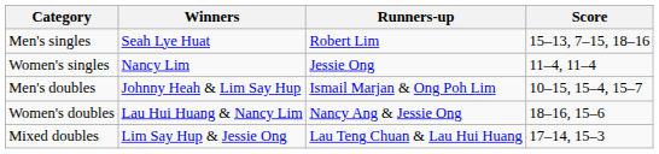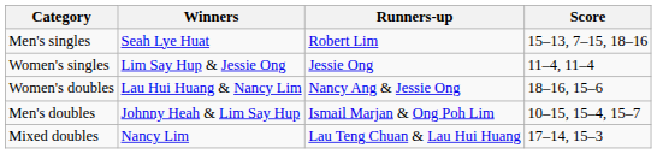 <table class="wikitable">
 <tr>
 <th>Category</th>
 <th>Winners</th>
 <th>Runners-up</th>
 <th>Score</th>
 </tr>
 <tr>
 <td>Men's singles</td>
 <td> <a href='#'>Seah Lye Huat</a></td>
 <td> <a href='#'>Robert Lim</a></td>
 <td>15–13, 7–15, 18–16</td>
 </tr>
 <tr>
 <td>Women's singles</td>
-<td> <a href='#'>Nancy Lim</a></td>
+<td> <a href='#'>Lim Say Hup</a> &  <a href='#'>Jessie Ong</a></td>
 <td> <a href='#'>Jessie Ong</a></td>
 <td>11–4, 11–4</td>
+</tr>
+<tr>
+<td>Women's doubles</td>
+<td> <a href='#'>Lau Hui Huang</a> & <a href='#'>Nancy Lim</a></td>
+<td> <a href='#'>Nancy Ang</a> & <a href='#'>Jessie Ong</a></td>
+<td>18–16, 15–6</td>
 </tr>
 <tr>
 <td>Men's doubles</td>
 <td> <a href='#'>Johnny Heah</a> & <a href='#'>Lim Say Hup</a></td>
 <td> <a href='#'>Ismail Marjan</a> & <a href='#'>Ong Poh Lim</a></td>
 <td>10–15, 15–4, 15–7</td>
 </tr>
 <tr>
-<td>Women's doubles</td>
-<td> <a href='#'>Lau Hui Huang</a> & <a href='#'>Nancy Lim</a></td>
-<td> <a href='#'>Nancy Ang</a> & <a href='#'>Jessie Ong</a></td>
-<td>18–16, 15–6</td>
-</tr>
-<tr>
 <td>Mixed doubles</td>
-<td> <a href='#'>Lim Say Hup</a> &  <a href='#'>Jessie Ong</a></td>
+<td> <a href='#'>Nancy Lim</a></td>
 <td> <a href='#'>Lau Teng Chuan</a> & <a href='#'>Lau Hui Huang</a></td>
 <td>17–14, 15–3</td>
 </tr>
 </table>
